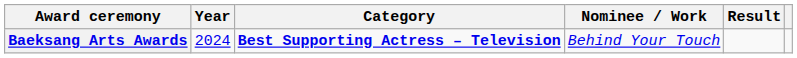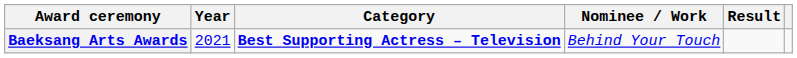 <table class="wikitable plainrowheaders sortable">
 <tr>
 <th scope="col">Award ceremony</th>
 <th scope="col">Year</th>
 <th scope="col">Category</th>
 <th scope="col">Nominee / Work</th>
 <th scope="col">Result</th>
 <th scope="col" class="unsortable"></th>
 </tr>
 <tr>
 <th scope="row"><a href='#'>Baeksang Arts Awards</a></th>
-<td style="text-align:center"><a href='#'>2024</a></td>
+<td style="text-align:center"><a href='#'>2021</a></td>
 <td><strong><a href='#'>Best Supporting Actress – Television</a></strong></td>
 <td><em><a href='#'>Behind Your Touch</a></em></td>
 <td></td>
 <td style="text-align:center"></td>
 </tr>
 </table>
